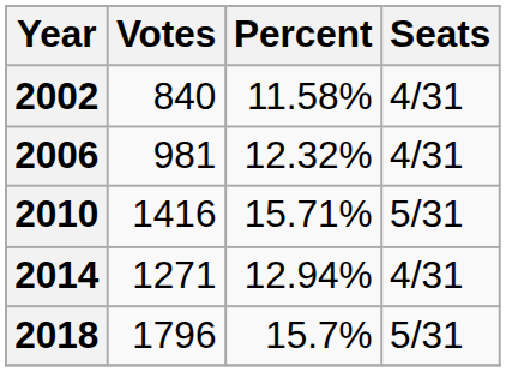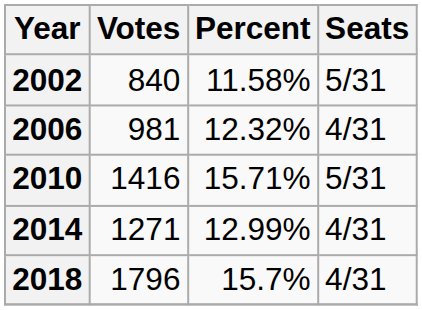 <table class="wikitable">
 <tr>
 <th>Year</th>
 <th>Votes</th>
 <th>Percent</th>
 <th>Seats</th>
 </tr>
 <tr>
 <th>2002</th>
 <td style="text-align: right;">840</td>
 <td style="text-align: right;">11.58%</td>
-<td>4/31</td>
+<td>5/31</td>
 </tr>
 <tr>
 <th>2006</th>
 <td style="text-align: right;">981</td>
 <td style="text-align: right;">12.32%</td>
 <td>4/31</td>
 </tr>
 <tr>
 <th>2010</th>
 <td style="text-align: right;">1416</td>
 <td style="text-align: right;">15.71%</td>
 <td>5/31</td>
 </tr>
 <tr>
 <th>2014</th>
 <td style="text-align: right;">1271</td>
-<td style="text-align: right;">12.94%</td>
+<td style="text-align: right;">12.99%</td>
 <td>4/31</td>
 </tr>
 <tr>
 <th>2018</th>
 <td style="text-align: right;">1796</td>
 <td style="text-align: right;">15.7%</td>
-<td>5/31</td>
+<td>4/31</td>
 </tr>
 <tr>
 </tr>
 </table>
